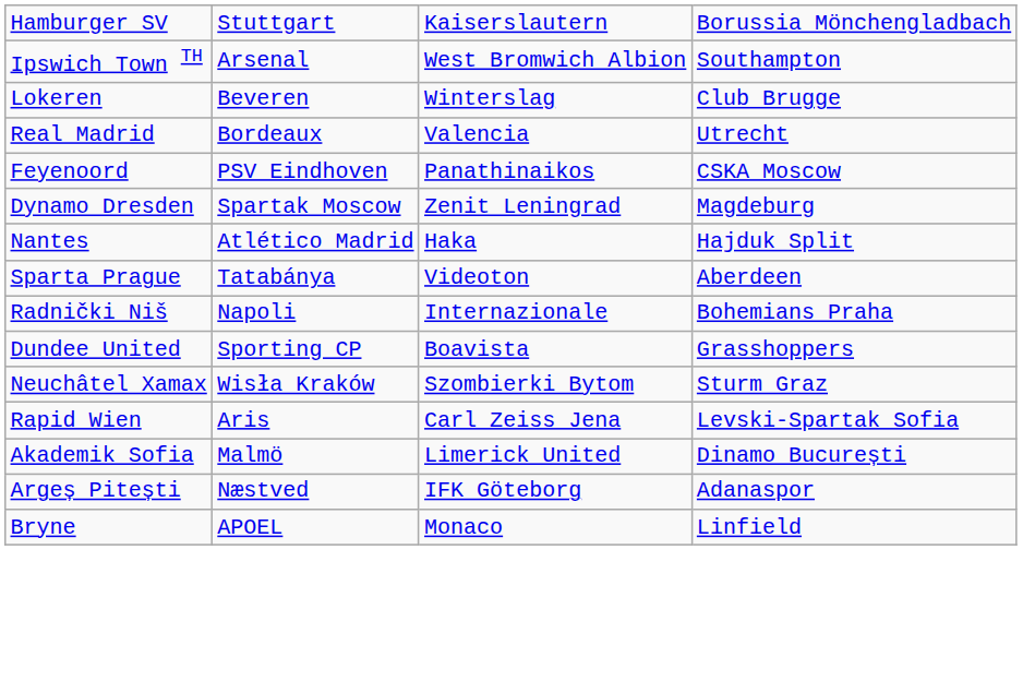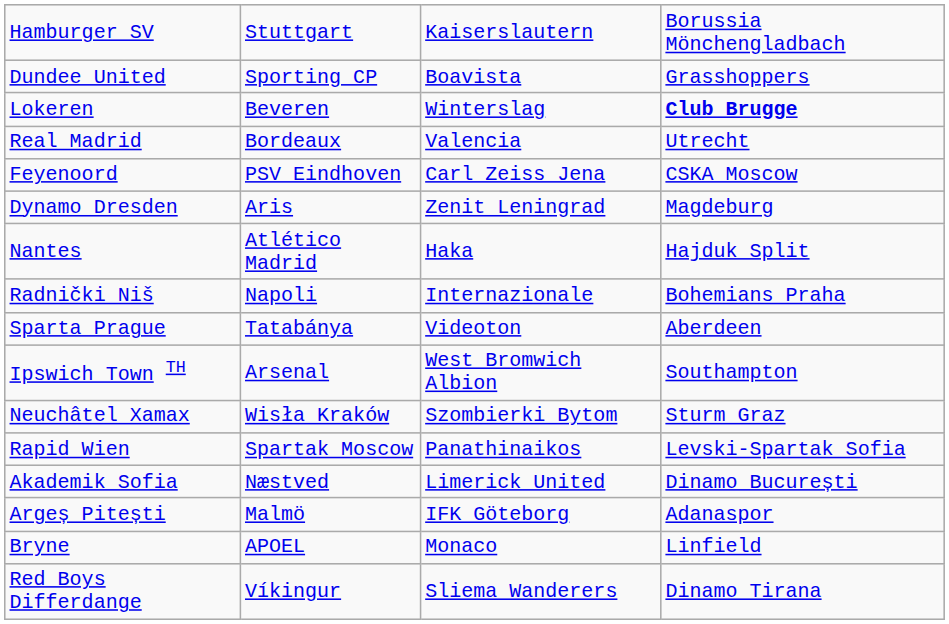 <table class="wikitable">
 <tr>
 <td> <a href='#'>Hamburger SV</a> </td>
 <td> <a href='#'>Stuttgart</a> </td>
 <td> <a href='#'>Kaiserslautern</a> </td>
 <td> <a href='#'>Borussia Mönchengladbach</a> </td>
 </tr>
 <tr>
-<td> <a href='#'>Ipswich Town</a> <sup><a href='#'>TH</a></sup></td>
-<td> <a href='#'>Arsenal</a> </td>
-<td> <a href='#'>West Bromwich Albion</a> </td>
-<td> <a href='#'>Southampton</a> </td>
+<td> <a href='#'>Dundee United</a> </td>
+<td> <a href='#'>Sporting CP</a> </td>
+<td> <a href='#'>Boavista</a> </td>
+<td> <a href='#'>Grasshoppers</a> </td>
 </tr>
 <tr>
 <td> <a href='#'>Lokeren</a> </td>
 <td> <a href='#'>Beveren</a> </td>
 <td> <a href='#'>Winterslag</a> </td>
-<td> <a href='#'>Club Brugge</a> </td>
+<td><strong> <a href='#'>Club Brugge</a> </strong></td>
 </tr>
 <tr>
 <td> <a href='#'>Real Madrid</a> </td>
 <td> <a href='#'>Bordeaux</a> </td>
 <td> <a href='#'>Valencia</a> </td>
 <td> <a href='#'>Utrecht</a> </td>
 </tr>
 <tr>
 <td> <a href='#'>Feyenoord</a> </td>
 <td> <a href='#'>PSV Eindhoven</a> </td>
-<td> <a href='#'>Panathinaikos</a> </td>
+<td> <a href='#'>Carl Zeiss Jena</a> </td>
 <td> <a href='#'>CSKA Moscow</a> </td>
 </tr>
 <tr>
 <td> <a href='#'>Dynamo Dresden</a> </td>
-<td> <a href='#'>Spartak Moscow</a> </td>
+<td> <a href='#'>Aris</a> </td>
 <td> <a href='#'>Zenit Leningrad</a> </td>
 <td> <a href='#'>Magdeburg</a> </td>
 </tr>
 <tr>
 <td> <a href='#'>Nantes</a> </td>
 <td> <a href='#'>Atlético Madrid</a> </td>
 <td> <a href='#'>Haka</a> </td>
 <td> <a href='#'>Hajduk Split</a> </td>
 </tr>
 <tr>
+<td> <a href='#'>Radnički Niš</a> </td>
+<td> <a href='#'>Napoli</a> </td>
+<td> <a href='#'>Internazionale</a> </td>
+<td> <a href='#'>Bohemians Praha</a> </td>
+</tr>
+<tr>
 <td> <a href='#'>Sparta Prague</a> </td>
 <td> <a href='#'>Tatabánya</a> </td>
 <td> <a href='#'>Videoton</a> </td>
 <td> <a href='#'>Aberdeen</a> </td>
 </tr>
 <tr>
-<td> <a href='#'>Radnički Niš</a> </td>
-<td> <a href='#'>Napoli</a> </td>
-<td> <a href='#'>Internazionale</a> </td>
-<td> <a href='#'>Bohemians Praha</a> </td>
-</tr>
-<tr>
-<td> <a href='#'>Dundee United</a> </td>
-<td> <a href='#'>Sporting CP</a> </td>
-<td> <a href='#'>Boavista</a> </td>
-<td> <a href='#'>Grasshoppers</a> </td>
+<td> <a href='#'>Ipswich Town</a> <sup><a href='#'>TH</a></sup></td>
+<td> <a href='#'>Arsenal</a> </td>
+<td> <a href='#'>West Bromwich Albion</a> </td>
+<td> <a href='#'>Southampton</a> </td>
 </tr>
 <tr>
 <td> <a href='#'>Neuchâtel Xamax</a> </td>
 <td> <a href='#'>Wisła Kraków</a> </td>
 <td> <a href='#'>Szombierki Bytom</a> </td>
 <td> <a href='#'>Sturm Graz</a> </td>
 </tr>
 <tr>
 <td> <a href='#'>Rapid Wien</a> </td>
-<td> <a href='#'>Aris</a> </td>
-<td> <a href='#'>Carl Zeiss Jena</a> </td>
+<td> <a href='#'>Spartak Moscow</a> </td>
+<td> <a href='#'>Panathinaikos</a> </td>
 <td> <a href='#'>Levski-Spartak Sofia</a> </td>
 </tr>
 <tr>
 <td> <a href='#'>Akademik Sofia</a> </td>
-<td> <a href='#'>Malmö</a> </td>
+<td> <a href='#'>Næstved</a> </td>
 <td> <a href='#'>Limerick United</a> </td>
 <td> <a href='#'>Dinamo București</a> </td>
 </tr>
 <tr>
 <td> <a href='#'>Argeș Pitești</a> </td>
-<td> <a href='#'>Næstved</a> </td>
+<td> <a href='#'>Malmö</a> </td>
 <td> <a href='#'>IFK Göteborg</a> </td>
 <td> <a href='#'>Adanaspor</a> </td>
 </tr>
 <tr>
 <td> <a href='#'>Bryne</a> </td>
 <td> <a href='#'>APOEL</a> </td>
 <td> <a href='#'>Monaco</a> </td>
 <td> <a href='#'>Linfield</a> </td>
 </tr>
+<tr>
+<td> <a href='#'>Red Boys Differdange</a> </td>
+<td> <a href='#'>Víkingur</a> </td>
+<td> <a href='#'>Sliema Wanderers</a> </td>
+<td> <a href='#'>Dinamo Tirana</a> </td>
+</tr>
 </table>
